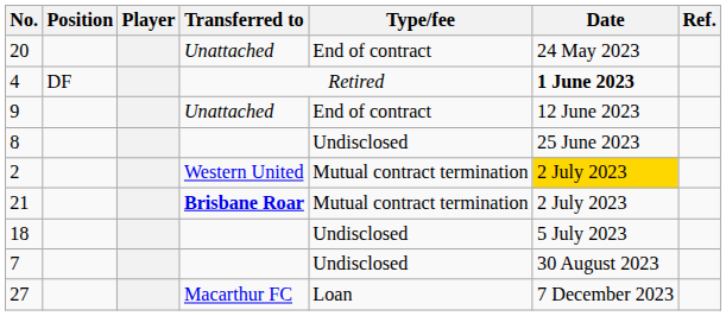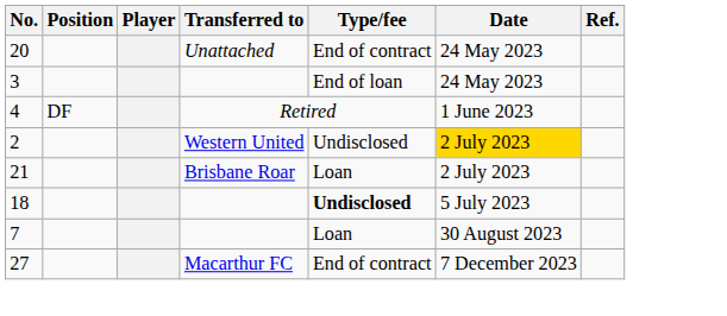 <table class="wikitable plainrowheaders sortable" style="text-align:center; text-align:left">
 <tr>
 <th scope="col">No.</th>
 <th scope="col">Position</th>
 <th scope="col">Player</th>
 <th scope="col">Transferred to</th>
 <th scope="col">Type/fee</th>
 <th scope="col">Date</th>
 <th scope="col" class="unsortable">Ref.</th>
 </tr>
 <tr>
 <td>20</td>
 <td></td>
 <th scope="row"></th>
 <td><em>Unattached</em></td>
 <td>End of contract</td>
 <td>24 May 2023</td>
 <td></td>
 </tr>
 <tr>
+<td>3</td>
+<td></td>
+<th scope="row"></th>
+<td></td>
+<td>End of loan</td>
+<td>24 May 2023</td>
+<td></td>
+</tr>
+<tr>
 <td>4</td>
 <td>DF</td>
 <th scope="row"></th>
 <td colspan="2" align="center"><em>Retired</em></td>
-<td><strong>1 June 2023</strong></td>
-<td></td>
-</tr>
-<tr>
-<td>9</td>
-<td></td>
-<th scope="row"></th>
-<td><em>Unattached</em></td>
-<td>End of contract</td>
-<td>12 June 2023</td>
-<td></td>
-</tr>
-<tr>
-<td>8</td>
-<td></td>
-<th scope="row"></th>
-<td></td>
-<td>Undisclosed</td>
-<td>25 June 2023</td>
+<td>1 June 2023</td>
 <td></td>
 </tr>
 <tr>
 <td>2</td>
 <td></td>
 <th scope="row"></th>
 <td><a href='#'>Western United</a></td>
-<td>Mutual contract termination</td>
+<td>Undisclosed</td>
 <td style="background: gold;">2 July 2023</td>
 <td></td>
 </tr>
 <tr>
 <td>21</td>
 <td></td>
 <th scope="row"></th>
-<td><strong><a href='#'>Brisbane Roar</a></strong></td>
-<td>Mutual contract termination</td>
+<td><a href='#'>Brisbane Roar</a></td>
+<td>Loan</td>
 <td>2 July 2023</td>
 <td></td>
 </tr>
 <tr>
 <td>18</td>
 <td></td>
 <th scope="row"></th>
 <td></td>
-<td>Undisclosed</td>
+<td><strong>Undisclosed</strong></td>
 <td>5 July 2023</td>
 <td></td>
 </tr>
 <tr>
 <td>7</td>
 <td></td>
 <th scope="row"></th>
 <td></td>
-<td>Undisclosed</td>
+<td>Loan</td>
 <td>30 August 2023</td>
 <td></td>
 </tr>
 <tr>
 <td>27</td>
 <td></td>
 <th scope="row"></th>
 <td><a href='#'>Macarthur FC</a></td>
-<td>Loan</td>
+<td>End of contract</td>
 <td>7 December 2023</td>
 <td></td>
 </tr>
 </table>
